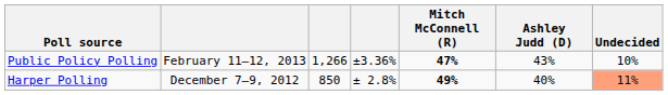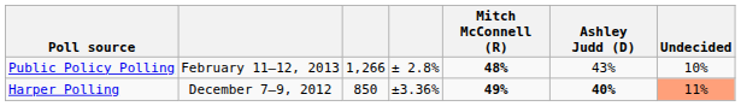 <table class="wikitable" style="text-align:center">
 <tr valign= bottom>
 <th>Poll source</th>
 <th></th>
 <th></th>
 <th></th>
 <th style="width:100px;">Mitch<br>McConnell (R)</th>
 <th style="width:100px;">Ashley<br>Judd (D)</th>
 <th>Undecided</th>
 </tr>
 <tr>
 <td align=left><a href='#'>Public Policy Polling</a></td>
 <td>February 11–12, 2013</td>
 <td>1,266</td>
-<td>±3.36%</td>
-<td><strong>47%</strong></td>
+<td>± 2.8%</td>
+<td><strong>48%</strong></td>
 <td>43%</td>
 <td>10%</td>
 </tr>
 <tr>
 <td align=left><a href='#'>Harper Polling</a></td>
 <td>December 7–9, 2012</td>
 <td>850</td>
-<td>± 2.8%</td>
+<td>±3.36%</td>
 <td><strong>49%</strong></td>
-<td>40%</td>
+<td><strong>40%</strong></td>
 <td style="background: lightsalmon;">11%</td>
 </tr>
 </table>
